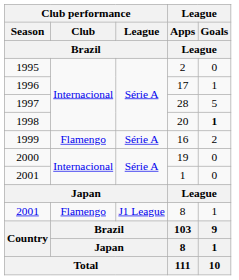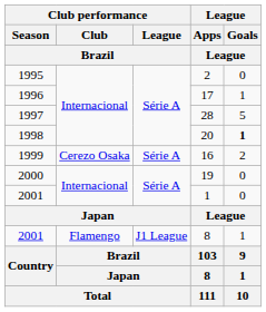 <table class="wikitable" style="text-align:center;">
 <tr>
 <th colspan=3>Club performance</th>
 <th colspan=2>League</th>
 </tr>
 <tr>
 <th>Season</th>
 <th>Club</th>
 <th>League</th>
 <th>Apps</th>
 <th>Goals</th>
 </tr>
 <tr>
 <th colspan=3>Brazil</th>
 <th colspan=2>League</th>
 </tr>
 <tr>
 <td>1995</td>
 <td rowspan="4"><a href='#'>Internacional</a></td>
 <td rowspan="4"><a href='#'>Série A</a></td>
 <td>2</td>
 <td>0</td>
 </tr>
 <tr>
 <td>1996</td>
 <td>17</td>
 <td>1</td>
 </tr>
 <tr>
 <td>1997</td>
 <td>28</td>
 <td>5</td>
 </tr>
 <tr>
 <td>1998</td>
 <td>20</td>
 <td><strong>1</strong></td>
 </tr>
 <tr>
 <td>1999</td>
-<td><a href='#'>Flamengo</a></td>
+<td><a href='#'>Cerezo Osaka</a></td>
 <td><a href='#'>Série A</a></td>
 <td>16</td>
 <td>2</td>
 </tr>
 <tr>
 <td>2000</td>
 <td rowspan="2"><a href='#'>Internacional</a></td>
 <td rowspan="2"><a href='#'>Série A</a></td>
 <td>19</td>
 <td>0</td>
 </tr>
 <tr>
 <td>2001</td>
 <td>1</td>
 <td>0</td>
 </tr>
 <tr>
 <th colspan=3>Japan</th>
 <th colspan=2>League</th>
 </tr>
 <tr>
 <td><a href='#'>2001</a></td>
 <td><a href='#'>Flamengo</a></td>
 <td><a href='#'>J1 League</a></td>
 <td>8</td>
 <td>1</td>
 </tr>
 <tr>
 <th rowspan=2>Country</th>
 <th colspan=2>Brazil</th>
 <th>103</th>
 <th>9</th>
 </tr>
 <tr>
 <th colspan=2>Japan</th>
 <th>8</th>
 <th>1</th>
 </tr>
 <tr>
 <th colspan=3>Total</th>
 <th>111</th>
 <th>10</th>
 </tr>
 </table>
